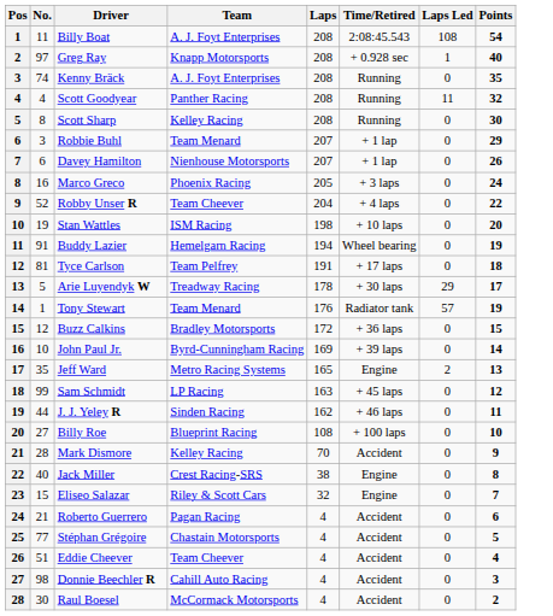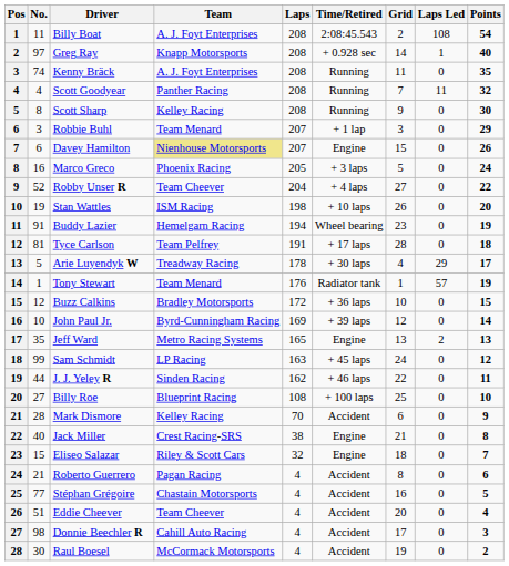 <table class="wikitable" style="font-size:95%">
 <tr>
 <th>Pos</th>
 <th>No.</th>
 <th>Driver</th>
 <th>Team</th>
 <th>Laps</th>
 <th>Time/Retired</th>
+<th>Grid</th>
 <th>Laps Led</th>
 <th>Points</th>
 </tr>
 <tr>
 <th>1</th>
 <td align=center>11</td>
 <td> <a href='#'>Billy Boat</a></td>
 <td><a href='#'>A. J. Foyt Enterprises</a></td>
 <td align=center>208</td>
 <td align=center>2:08:45.543</td>
+<td align=center>2</td>
 <td align=center>108</td>
 <td align=center><strong>54</strong></td>
 </tr>
 <tr>
 <th>2</th>
 <td align=center>97</td>
 <td> <a href='#'>Greg Ray</a></td>
 <td><a href='#'>Knapp Motorsports</a></td>
 <td align=center>208</td>
 <td align=center>+ 0.928 sec</td>
+<td align=center>14</td>
 <td align=center>1</td>
 <td align=center><strong>40</strong></td>
 </tr>
 <tr>
 <th>3</th>
 <td align=center>74</td>
 <td> <a href='#'>Kenny Bräck</a></td>
 <td><a href='#'>A. J. Foyt Enterprises</a></td>
 <td align=center>208</td>
 <td align=center>Running</td>
+<td align=center>11</td>
 <td align=center>0</td>
 <td align=center><strong>35</strong></td>
 </tr>
 <tr>
 <th>4</th>
 <td align=center>4</td>
 <td> <a href='#'>Scott Goodyear</a></td>
 <td><a href='#'>Panther Racing</a></td>
 <td align=center>208</td>
 <td align=center>Running</td>
+<td align=center>7</td>
 <td align=center>11</td>
 <td align=center><strong>32</strong></td>
 </tr>
 <tr>
 <th>5</th>
 <td align=center>8</td>
 <td> <a href='#'>Scott Sharp</a></td>
 <td><a href='#'>Kelley Racing</a></td>
 <td align=center>208</td>
 <td align=center>Running</td>
+<td align=center>9</td>
 <td align=center>0</td>
 <td align=center><strong>30</strong></td>
 </tr>
 <tr>
 <th>6</th>
 <td align=center>3</td>
 <td> <a href='#'>Robbie Buhl</a></td>
 <td><a href='#'>Team Menard</a></td>
 <td align=center>207</td>
 <td align=center>+ 1 lap</td>
+<td align=center>3</td>
 <td align=center>0</td>
 <td align=center><strong>29</strong></td>
 </tr>
 <tr>
 <th>7</th>
 <td align=center>6</td>
 <td> <a href='#'>Davey Hamilton</a></td>
-<td><a href='#'>Nienhouse Motorsports</a></td>
+<td style="background: khaki;"><a href='#'>Nienhouse Motorsports</a></td>
 <td align=center>207</td>
-<td align=center>+ 1 lap</td>
+<td align=center>Engine</td>
+<td align=center>15</td>
 <td align=center>0</td>
 <td align=center><strong>26</strong></td>
 </tr>
 <tr>
 <th>8</th>
 <td align=center>16</td>
 <td> <a href='#'>Marco Greco</a></td>
 <td><a href='#'>Phoenix Racing</a></td>
 <td align=center>205</td>
 <td align=center>+ 3 laps</td>
+<td align=center>5</td>
 <td align=center>0</td>
 <td align=center><strong>24</strong></td>
 </tr>
 <tr>
 <th>9</th>
 <td align=center>52</td>
 <td> <a href='#'>Robby Unser</a> <strong><span>R</span></strong></td>
 <td><a href='#'>Team Cheever</a></td>
 <td align=center>204</td>
 <td align=center>+ 4 laps</td>
+<td align=center>27</td>
 <td align=center>0</td>
 <td align=center><strong>22</strong></td>
 </tr>
 <tr>
 <th>10</th>
 <td align=center>19</td>
 <td> <a href='#'>Stan Wattles</a></td>
 <td><a href='#'>ISM Racing</a></td>
 <td align=center>198</td>
 <td align=center>+ 10 laps</td>
+<td align=center>26</td>
 <td align=center>0</td>
 <td align=center><strong>20</strong></td>
 </tr>
 <tr>
 <th>11</th>
 <td align=center>91</td>
 <td> <a href='#'>Buddy Lazier</a></td>
 <td><a href='#'>Hemelgarn Racing</a></td>
 <td align=center>194</td>
 <td align=center>Wheel bearing</td>
+<td align=center>23</td>
 <td align=center>0</td>
 <td align=center><strong>19</strong></td>
 </tr>
 <tr>
 <th>12</th>
 <td align=center>81</td>
 <td> <a href='#'>Tyce Carlson</a></td>
 <td><a href='#'>Team Pelfrey</a></td>
 <td align=center>191</td>
 <td align=center>+ 17 laps</td>
+<td align=center>28</td>
 <td align=center>0</td>
 <td align=center><strong>18</strong></td>
 </tr>
 <tr>
 <th>13</th>
 <td align=center>5</td>
 <td> <a href='#'>Arie Luyendyk</a> <strong><span>W</span></strong></td>
 <td><a href='#'>Treadway Racing</a></td>
 <td align=center>178</td>
 <td align=center>+ 30 laps</td>
+<td align=center>4</td>
 <td align=center>29</td>
 <td align=center><strong>17</strong></td>
 </tr>
 <tr>
 <th>14</th>
 <td align=center>1</td>
 <td> <a href='#'>Tony Stewart</a></td>
 <td><a href='#'>Team Menard</a></td>
 <td align=center>176</td>
 <td align=center>Radiator tank</td>
+<td align=center>1</td>
 <td align=center>57</td>
 <td align=center><strong>19</strong></td>
 </tr>
 <tr>
 <th>15</th>
 <td align=center>12</td>
 <td> <a href='#'>Buzz Calkins</a></td>
 <td><a href='#'>Bradley Motorsports</a></td>
 <td align=center>172</td>
 <td align=center>+ 36 laps</td>
+<td align=center>10</td>
 <td align=center>0</td>
 <td align=center><strong>15</strong></td>
 </tr>
 <tr>
 <th>16</th>
 <td align=center>10</td>
 <td> <a href='#'>John Paul Jr.</a></td>
 <td><a href='#'>Byrd-Cunningham Racing</a></td>
 <td align=center>169</td>
 <td align=center>+ 39 laps</td>
+<td align=center>12</td>
 <td align=center>0</td>
 <td align=center><strong>14</strong></td>
 </tr>
 <tr>
 <th>17</th>
 <td align=center>35</td>
 <td> <a href='#'>Jeff Ward</a></td>
 <td><a href='#'>Metro Racing Systems</a></td>
 <td align=center>165</td>
 <td align=center>Engine</td>
+<td align=center>13</td>
 <td align=center>2</td>
 <td align=center><strong>13</strong></td>
 </tr>
 <tr>
 <th>18</th>
 <td align=center>99</td>
 <td> <a href='#'>Sam Schmidt</a></td>
 <td><a href='#'>LP Racing</a></td>
 <td align=center>163</td>
 <td align=center>+ 45 laps</td>
+<td align=center>24</td>
 <td align=center>0</td>
 <td align=center><strong>12</strong></td>
 </tr>
 <tr>
 <th>19</th>
 <td align=center>44</td>
 <td> <a href='#'>J. J. Yeley</a> <strong><span>R</span></strong></td>
 <td><a href='#'>Sinden Racing</a></td>
 <td align=center>162</td>
 <td align=center>+ 46 laps</td>
+<td align=center>22</td>
 <td align=center>0</td>
 <td align=center><strong>11</strong></td>
 </tr>
 <tr>
 <th>20</th>
 <td align=center>27</td>
 <td> <a href='#'>Billy Roe</a></td>
 <td><a href='#'>Blueprint Racing</a></td>
 <td align=center>108</td>
 <td align=center>+ 100 laps</td>
+<td align=center>25</td>
 <td align=center>0</td>
 <td align=center><strong>10</strong></td>
 </tr>
 <tr>
 <th>21</th>
 <td align=center>28</td>
 <td> <a href='#'>Mark Dismore</a></td>
 <td><a href='#'>Kelley Racing</a></td>
 <td align=center>70</td>
 <td align=center>Accident</td>
+<td align=center>6</td>
 <td align=center>0</td>
 <td align=center><strong>9</strong></td>
 </tr>
 <tr>
 <th>22</th>
 <td align=center>40</td>
 <td> <a href='#'>Jack Miller</a></td>
 <td><a href='#'>Crest Racing</a>-<a href='#'>SRS</a></td>
 <td align=center>38</td>
 <td align=center>Engine</td>
+<td align=center>21</td>
 <td align=center>0</td>
 <td align=center><strong>8</strong></td>
 </tr>
 <tr>
 <th>23</th>
 <td align=center>15</td>
 <td> <a href='#'>Eliseo Salazar</a></td>
 <td><a href='#'>Riley & Scott Cars</a></td>
 <td align=center>32</td>
 <td align=center>Engine</td>
+<td align=center>18</td>
 <td align=center>0</td>
 <td align=center><strong>7</strong></td>
 </tr>
 <tr>
 <th>24</th>
 <td align=center>21</td>
 <td> <a href='#'>Roberto Guerrero</a></td>
 <td><a href='#'>Pagan Racing</a></td>
 <td align=center>4</td>
 <td align=center>Accident</td>
+<td align=center>8</td>
 <td align=center>0</td>
 <td align=center><strong>6</strong></td>
 </tr>
 <tr>
 <th>25</th>
 <td align=center>77</td>
 <td> <a href='#'>Stéphan Grégoire</a></td>
 <td><a href='#'>Chastain Motorsports</a></td>
 <td align=center>4</td>
 <td align=center>Accident</td>
+<td align=center>16</td>
 <td align=center>0</td>
 <td align=center><strong>5</strong></td>
 </tr>
 <tr>
 <th>26</th>
 <td align=center>51</td>
 <td> <a href='#'>Eddie Cheever</a></td>
 <td><a href='#'>Team Cheever</a></td>
 <td align=center>4</td>
 <td align=center>Accident</td>
+<td align=center>20</td>
 <td align=center>0</td>
 <td align=center><strong>4</strong></td>
 </tr>
 <tr>
 <th>27</th>
 <td align=center>98</td>
 <td> <a href='#'>Donnie Beechler</a> <strong><span>R</span></strong>   </td>
 <td><a href='#'>Cahill Auto Racing</a></td>
 <td align=center>4</td>
 <td align=center>Accident</td>
+<td align=center>17</td>
 <td align=center>0</td>
 <td align=center><strong>3</strong></td>
 </tr>
 <tr>
 <th>28</th>
 <td align=center>30</td>
 <td> <a href='#'>Raul Boesel</a></td>
 <td><a href='#'>McCormack Motorsports</a></td>
 <td align=center>4</td>
 <td align=center>Accident</td>
+<td align=center>19</td>
 <td align=center>0</td>
 <td align=center><strong>2</strong></td>
 </tr>
 </table>
